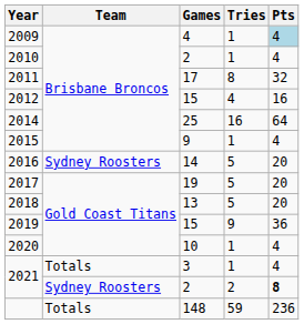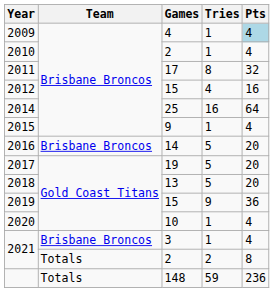 <table class="wikitable">
 <tr>
 <th>Year</th>
 <th>Team</th>
 <th>Games</th>
 <th>Tries</th>
 <th>Pts</th>
 </tr>
 <tr>
 <td>2009</td>
 <td rowspan="6"> <a href='#'>Brisbane Broncos</a></td>
 <td>4</td>
 <td>1</td>
 <td style="background: lightblue;">4</td>
 </tr>
 <tr>
 <td>2010</td>
 <td>2</td>
 <td>1</td>
 <td>4</td>
 </tr>
 <tr>
 <td>2011</td>
 <td>17</td>
 <td>8</td>
 <td>32</td>
 </tr>
 <tr>
 <td>2012</td>
 <td>15</td>
 <td>4</td>
 <td>16</td>
 </tr>
 <tr>
 <td>2014</td>
 <td>25</td>
 <td>16</td>
 <td>64</td>
 </tr>
 <tr>
 <td>2015</td>
 <td>9</td>
 <td>1</td>
 <td>4</td>
 </tr>
 <tr>
 <td>2016</td>
-<td> <a href='#'>Sydney Roosters</a></td>
+<td> <a href='#'>Brisbane Broncos</a></td>
 <td>14</td>
 <td>5</td>
 <td>20</td>
 </tr>
 <tr>
 <td>2017</td>
 <td rowspan="4"> <a href='#'>Gold Coast Titans</a></td>
 <td>19</td>
 <td>5</td>
 <td>20</td>
 </tr>
 <tr>
 <td>2018</td>
 <td>13</td>
 <td>5</td>
 <td>20</td>
 </tr>
 <tr>
 <td>2019</td>
 <td>15</td>
 <td>9</td>
 <td>36</td>
 </tr>
 <tr>
 <td>2020</td>
 <td>10</td>
 <td>1</td>
 <td>4</td>
 </tr>
 <tr>
 <td rowspan="2">2021</td>
-<td>Totals</td>
+<td> <a href='#'>Brisbane Broncos</a></td>
 <td>3</td>
 <td>1</td>
 <td>4</td>
 </tr>
 <tr>
-<td> <a href='#'>Sydney Roosters</a></td>
+<td>Totals</td>
 <td>2</td>
 <td>2</td>
-<td><strong>8</strong></td>
+<td>8</td>
 </tr>
 <tr>
 <td></td>
 <td>Totals</td>
 <td>148</td>
 <td>59</td>
 <td>236</td>
 </tr>
 </table>
